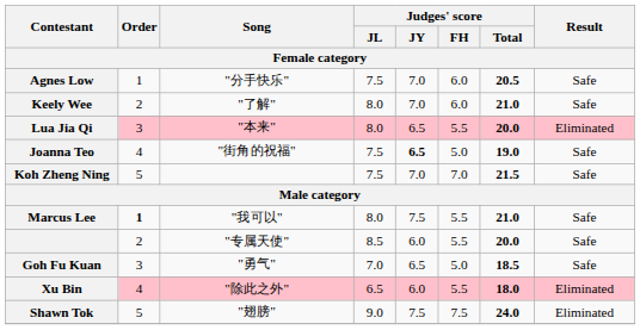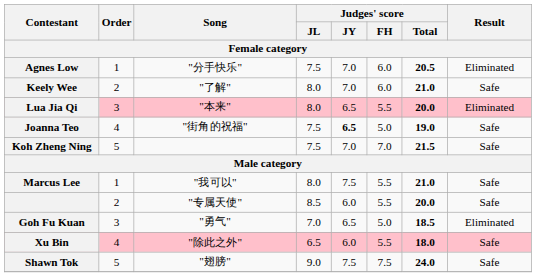 <table class="wikitable plainrowheaders" style="text-align:center;">
 <tr>
 <th rowspan=2 scope="col" style="width:8em;">Contestant</th>
 <th rowspan=2 scope="col">Order</th>
 <th rowspan=2 scope="col" style="width:14em;">Song</th>
 <th colspan=4 scope="col">Judges' score</th>
 <th rowspan=2 scope="col" style="width:7em;">Result</th>
 </tr>
 <tr>
 <th style="width:2.7em;">JL</th>
 <th style="width:2.7em;">JY</th>
 <th style="width:2.7em;">FH</th>
 <th style="width:3.6em;">Total</th>
 </tr>
 <tr>
 <th colspan=8>Female category</th>
 </tr>
 <tr>
 <th scope="row">Agnes Low</th>
 <td>1</td>
 <td>"分手快乐"</td>
 <td>7.5</td>
 <td>7.0</td>
 <td>6.0</td>
 <td><strong>20.5</strong></td>
-<td>Safe</td>
+<td>Eliminated</td>
 </tr>
 <tr>
 <th scope="row">Keely Wee</th>
 <td>2</td>
 <td>"了解"</td>
 <td>8.0</td>
 <td>7.0</td>
 <td>6.0</td>
 <td><strong>21.0</strong></td>
 <td>Safe</td>
 </tr>
 <tr style="background:pink;">
 <th scope="row">Lua Jia Qi</th>
 <td>3</td>
 <td>"本来"</td>
 <td>8.0</td>
 <td>6.5</td>
 <td>5.5</td>
 <td><strong>20.0</strong></td>
 <td>Eliminated</td>
 </tr>
 <tr>
 <th scope="row">Joanna Teo</th>
 <td>4</td>
 <td>"街角的祝福"</td>
 <td>7.5</td>
 <td><strong>6.5</strong></td>
 <td>5.0</td>
 <td><strong>19.0</strong></td>
 <td>Safe</td>
 </tr>
 <tr>
 <th scope="row">Koh Zheng Ning</th>
 <td>5</td>
 <td></td>
 <td>7.5</td>
 <td>7.0</td>
 <td>7.0</td>
 <td><strong>21.5</strong></td>
 <td>Safe</td>
 </tr>
 <tr>
 <th colspan=8>Male category</th>
 </tr>
 <tr>
 <th scope="row">Marcus Lee</th>
-<td><strong>1</strong></td>
+<td>1</td>
 <td>"我可以"</td>
 <td>8.0</td>
 <td>7.5</td>
 <td>5.5</td>
 <td><strong>21.0</strong></td>
 <td>Safe</td>
 </tr>
 <tr>
 <th scope="row"></th>
 <td>2</td>
 <td>"专属天使"</td>
 <td>8.5</td>
 <td>6.0</td>
 <td>5.5</td>
 <td><strong>20.0</strong></td>
 <td>Safe</td>
 </tr>
 <tr>
 <th scope="row">Goh Fu Kuan</th>
 <td>3</td>
 <td>"勇气"</td>
 <td>7.0</td>
 <td>6.5</td>
 <td>5.0</td>
 <td><strong>18.5</strong></td>
-<td>Safe</td>
+<td>Eliminated</td>
 </tr>
 <tr style="background:pink;">
 <th scope="row">Xu Bin</th>
 <td>4</td>
 <td>"除此之外"</td>
 <td>6.5</td>
 <td>6.0</td>
 <td>5.5</td>
 <td><strong>18.0</strong></td>
-<td>Eliminated</td>
+<td>Safe</td>
 </tr>
 <tr>
 <th scope="row">Shawn Tok</th>
 <td>5</td>
 <td>"翅膀"</td>
 <td>9.0</td>
 <td>7.5</td>
 <td>7.5</td>
 <td><strong>24.0</strong></td>
-<td>Eliminated</td>
+<td>Safe</td>
 </tr>
 <tr>
 </tr>
 </table>
